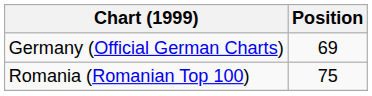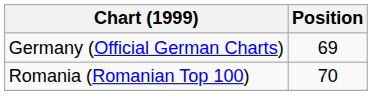 <table class="wikitable">
 <tr>
 <th align="left">Chart (1999)</th>
 <th style="text-align:center;">Position</th>
 </tr>
 <tr>
 <td>Germany (<a href='#'>Official German Charts</a>)</td>
 <td style="text-align:center;">69</td>
 </tr>
 <tr>
 <td>Romania (<a href='#'>Romanian Top 100</a>)</td>
-<td style="text-align:center;">75</td>
+<td style="text-align:center;">70</td>
 </tr>
 <tr>
 </tr>
 </table>
